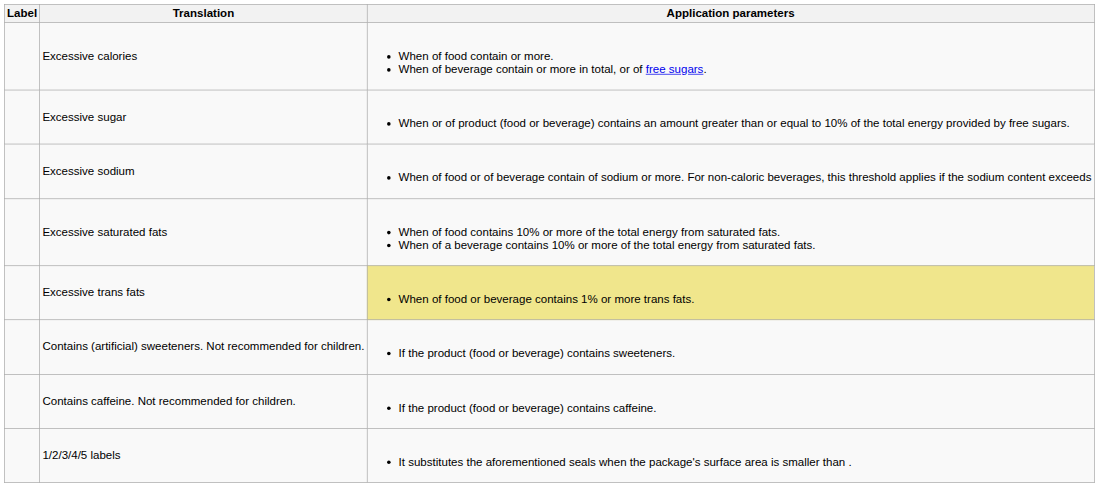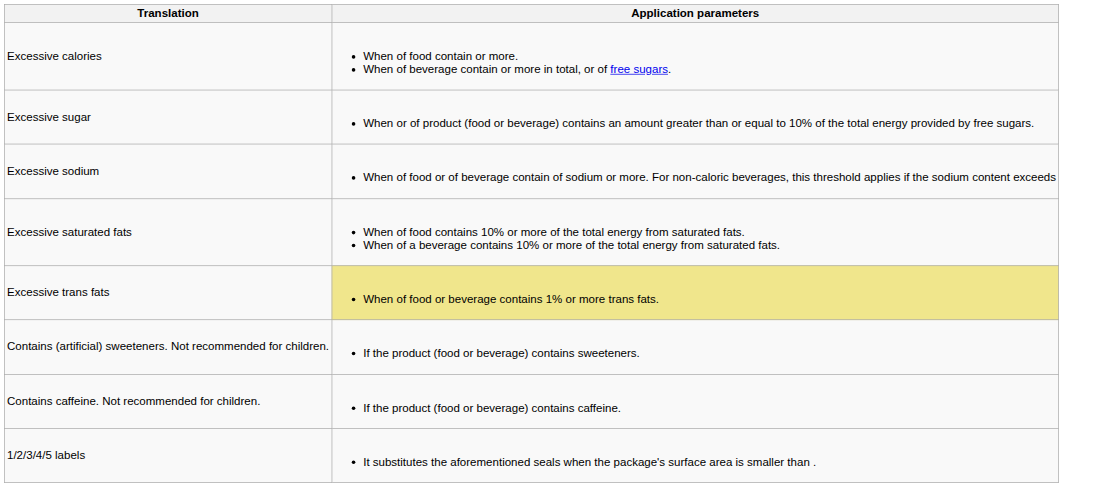 <table class="wikitable">
 <tr>
-<th>Label</th>
 <th>Translation</th>
 <th>Application parameters</th>
 </tr>
 <tr>
-<td></td>
 <td>Excessive calories</td>
 <td><br><ul><li>When  of food contain  or more.</li><li>When  of beverage contain  or more in total, or  of <a href='#'>free sugars</a>.</li></ul></td>
 </tr>
 <tr>
-<td></td>
 <td>Excessive sugar</td>
 <td><br><ul><li>When  or  of product (food or beverage) contains an amount greater than or equal to 10% of the total energy provided by free sugars.</li></ul></td>
 </tr>
 <tr>
-<td></td>
 <td>Excessive sodium</td>
 <td><br><ul><li>When  of food or  of beverage contain  of sodium or more. For non-caloric beverages, this threshold applies if the sodium content exceeds </li></ul></td>
 </tr>
 <tr>
-<td></td>
 <td>Excessive saturated fats</td>
 <td><br><ul><li>When  of food contains 10% or more of the total energy from saturated fats.</li><li>When  of a beverage contains 10% or more of the total energy from saturated fats.</li></ul></td>
 </tr>
 <tr>
-<td></td>
 <td>Excessive trans fats</td>
 <td style="background: khaki;"><br><ul><li>When  of food or  beverage contains 1% or more trans fats.</li></ul></td>
 </tr>
 <tr>
-<td></td>
 <td>Contains (artificial) sweeteners. Not recommended for children.</td>
 <td><br><ul><li>If the product (food or beverage) contains sweeteners.</li></ul></td>
 </tr>
 <tr>
-<td></td>
 <td>Contains caffeine. Not recommended for children.</td>
 <td><br><ul><li>If the product (food or beverage) contains caffeine.</li></ul></td>
 </tr>
 <tr>
-<td></td>
 <td>1/2/3/4/5 labels</td>
 <td><br><ul><li>It substitutes the aforementioned seals when the package's surface area is smaller than .</li></ul></td>
 </tr>
 </table>
